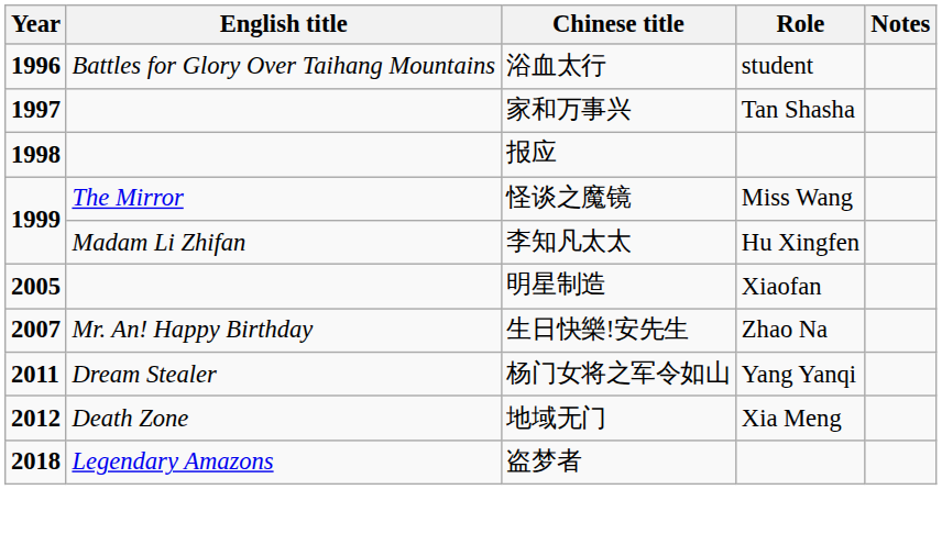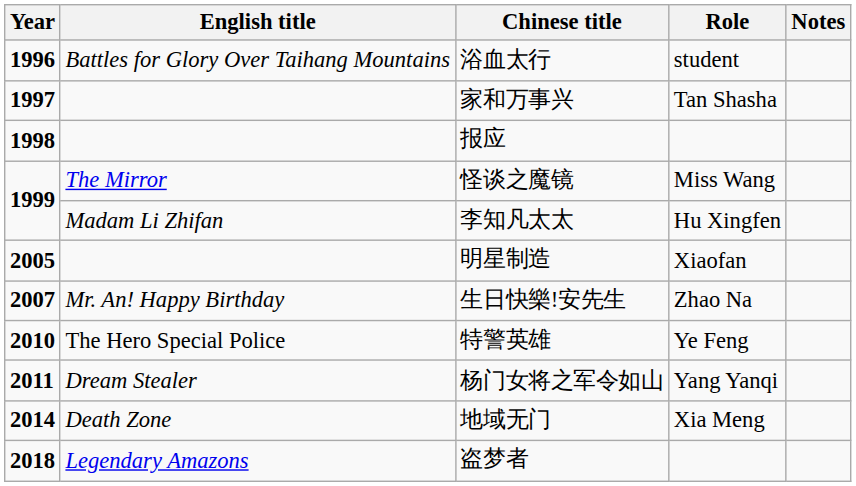 <table class="wikitable sortable">
 <tr>
 <th>Year</th>
 <th>English title</th>
 <th>Chinese title</th>
 <th>Role</th>
 <th>Notes</th>
 </tr>
 <tr>
 <td><strong>1996</strong></td>
 <td><em>Battles for Glory Over Taihang Mountains</em></td>
 <td>浴血太行</td>
 <td>student</td>
 <td></td>
 </tr>
 <tr>
 <td><strong>1997</strong></td>
 <td></td>
 <td>家和万事兴</td>
 <td>Tan Shasha</td>
 <td></td>
 </tr>
 <tr>
 <td><strong>1998</strong></td>
 <td></td>
 <td>报应</td>
 <td></td>
 <td></td>
 </tr>
 <tr>
 <td rowspan="2"><strong>1999</strong></td>
 <td><em><a href='#'>The Mirror</a></em></td>
 <td>怪谈之魔镜</td>
 <td>Miss Wang</td>
 <td></td>
 </tr>
 <tr>
 <td><em>Madam Li Zhifan</em></td>
 <td>李知凡太太</td>
 <td>Hu Xingfen</td>
 <td></td>
 </tr>
 <tr>
 <td><strong>2005</strong></td>
 <td></td>
 <td>明星制造</td>
 <td>Xiaofan</td>
 <td></td>
 </tr>
 <tr>
 <td><strong>2007</strong></td>
 <td><em>Mr. An! Happy Birthday</em></td>
 <td>生日快樂!安先生</td>
 <td>Zhao Na</td>
 <td></td>
 </tr>
 <tr>
+<td><strong>2010</strong></td>
+<td>The Hero Special Police</td>
+<td>特警英雄</td>
+<td>Ye Feng</td>
+<td></td>
+</tr>
+<tr>
 <td><strong>2011</strong></td>
 <td><em>Dream Stealer</em></td>
 <td>杨门女将之军令如山</td>
 <td>Yang Yanqi</td>
 <td></td>
 </tr>
 <tr>
-<td><strong>2012</strong></td>
+<td><strong>2014</strong></td>
 <td><em>Death Zone</em></td>
 <td>地域无门</td>
 <td>Xia Meng</td>
 <td></td>
 </tr>
 <tr>
 <td><strong>2018</strong></td>
 <td><em><a href='#'>Legendary Amazons</a></em></td>
 <td>盗梦者</td>
 <td></td>
 <td></td>
 </tr>
 </table>
